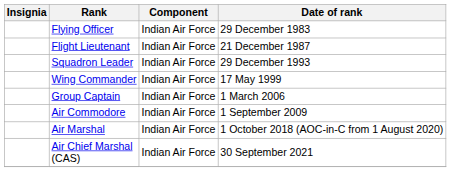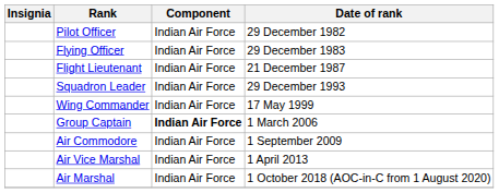 <table class="wikitable" style="background:white">
 <tr>
 <th>Insignia</th>
 <th>Rank</th>
 <th>Component</th>
 <th>Date of rank</th>
+</tr>
+<tr>
+<td align="center"></td>
+<td><a href='#'>Pilot Officer</a></td>
+<td>Indian Air Force</td>
+<td>29 December 1982</td>
 </tr>
 <tr>
 <td align="center"></td>
 <td><a href='#'>Flying Officer</a></td>
 <td>Indian Air Force</td>
 <td>29 December 1983</td>
 </tr>
 <tr>
 <td align="center"></td>
 <td><a href='#'>Flight Lieutenant</a></td>
 <td>Indian Air Force</td>
 <td>21 December 1987</td>
 </tr>
 <tr>
 <td align="center"></td>
 <td><a href='#'>Squadron Leader</a></td>
 <td>Indian Air Force</td>
 <td>29 December 1993</td>
 </tr>
 <tr>
 <td align="center"></td>
 <td><a href='#'>Wing Commander</a></td>
 <td>Indian Air Force</td>
 <td>17 May 1999</td>
 </tr>
 <tr>
 <td align="center"></td>
 <td><a href='#'>Group Captain</a></td>
-<td>Indian Air Force</td>
+<td><strong>Indian Air Force</strong></td>
 <td>1 March 2006</td>
 </tr>
 <tr>
 <td align="center"></td>
 <td><a href='#'>Air Commodore</a></td>
 <td>Indian Air Force</td>
 <td>1 September 2009</td>
 </tr>
 <tr>
 <td align="center"></td>
+<td><a href='#'>Air Vice Marshal</a></td>
+<td>Indian Air Force</td>
+<td>1 April 2013</td>
+</tr>
+<tr>
+<td align="center"></td>
 <td><a href='#'>Air Marshal</a></td>
 <td>Indian Air Force</td>
 <td>1 October 2018 (AOC-in-C from 1 August 2020)</td>
 </tr>
 <tr>
-<td align="center"></td>
-<td><a href='#'>Air Chief Marshal</a><br>(CAS)</td>
-<td>Indian Air Force</td>
-<td>30 September 2021</td>
-</tr>
-<tr>
 </tr>
 </table>
